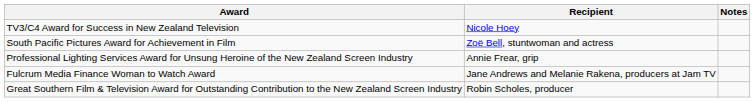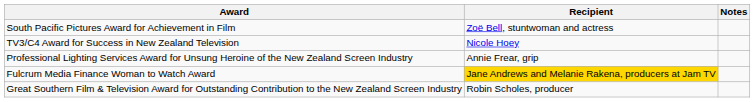 <table class="wikitable">
 <tr>
 <th>Award</th>
 <th>Recipient</th>
 <th>Notes</th>
 </tr>
 <tr>
-<td>TV3/C4 Award for Success in New Zealand Television</td>
-<td><a href='#'>Nicole Hoey</a></td>
+<td>South Pacific Pictures Award for Achievement in Film</td>
+<td><a href='#'>Zoë Bell</a>, stuntwoman and actress</td>
 <td></td>
 </tr>
 <tr>
-<td>South Pacific Pictures Award for Achievement in Film</td>
-<td><a href='#'>Zoë Bell</a>, stuntwoman and actress</td>
+<td>TV3/C4 Award for Success in New Zealand Television</td>
+<td><a href='#'>Nicole Hoey</a></td>
 <td></td>
 </tr>
 <tr>
 <td>Professional Lighting Services Award for Unsung Heroine of the New Zealand Screen Industry</td>
 <td>Annie Frear, grip</td>
 <td></td>
 </tr>
 <tr>
 <td>Fulcrum Media Finance Woman to Watch Award</td>
-<td>Jane Andrews and Melanie Rakena, producers at Jam TV</td>
+<td style="background: gold;">Jane Andrews and Melanie Rakena, producers at Jam TV</td>
 <td></td>
 </tr>
 <tr>
 <td>Great Southern Film & Television Award for Outstanding Contribution to the New Zealand Screen Industry</td>
 <td>Robin Scholes, producer</td>
 <td></td>
 </tr>
 </table>
